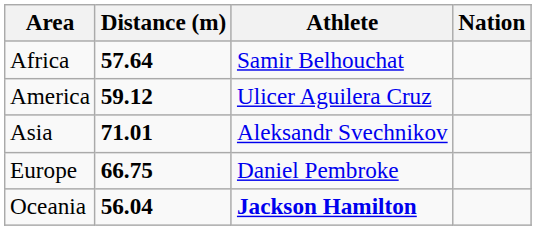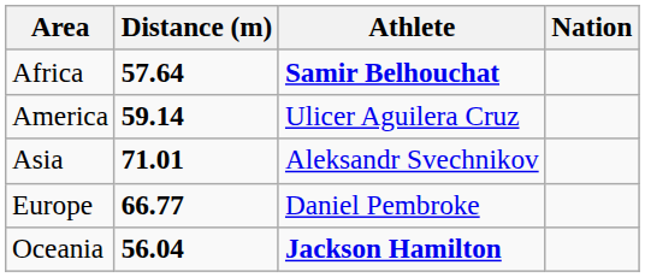 <table class="wikitable">
 <tr>
 <th>Area</th>
 <th>Distance (m)</th>
 <th>Athlete</th>
 <th>Nation</th>
 </tr>
 <tr>
 <td>Africa</td>
 <td><strong>57.64</strong></td>
-<td><a href='#'>Samir Belhouchat</a></td>
+<td><strong><a href='#'>Samir Belhouchat</a></strong></td>
 <td></td>
 </tr>
 <tr>
 <td>America</td>
-<td><strong>59.12</strong></td>
+<td><strong>59.14</strong></td>
 <td><a href='#'>Ulicer Aguilera Cruz</a></td>
 <td></td>
 </tr>
 <tr>
 <td>Asia</td>
 <td><strong>71.01</strong> </td>
 <td><a href='#'>Aleksandr Svechnikov</a></td>
 <td></td>
 </tr>
 <tr>
 <td>Europe</td>
-<td><strong>66.75</strong></td>
+<td><strong>66.77</strong></td>
 <td><a href='#'>Daniel Pembroke</a></td>
 <td></td>
 </tr>
 <tr>
 <td>Oceania</td>
 <td><strong>56.04</strong></td>
 <td><strong><a href='#'>Jackson Hamilton</a></strong></td>
 <td></td>
 </tr>
 </table>
